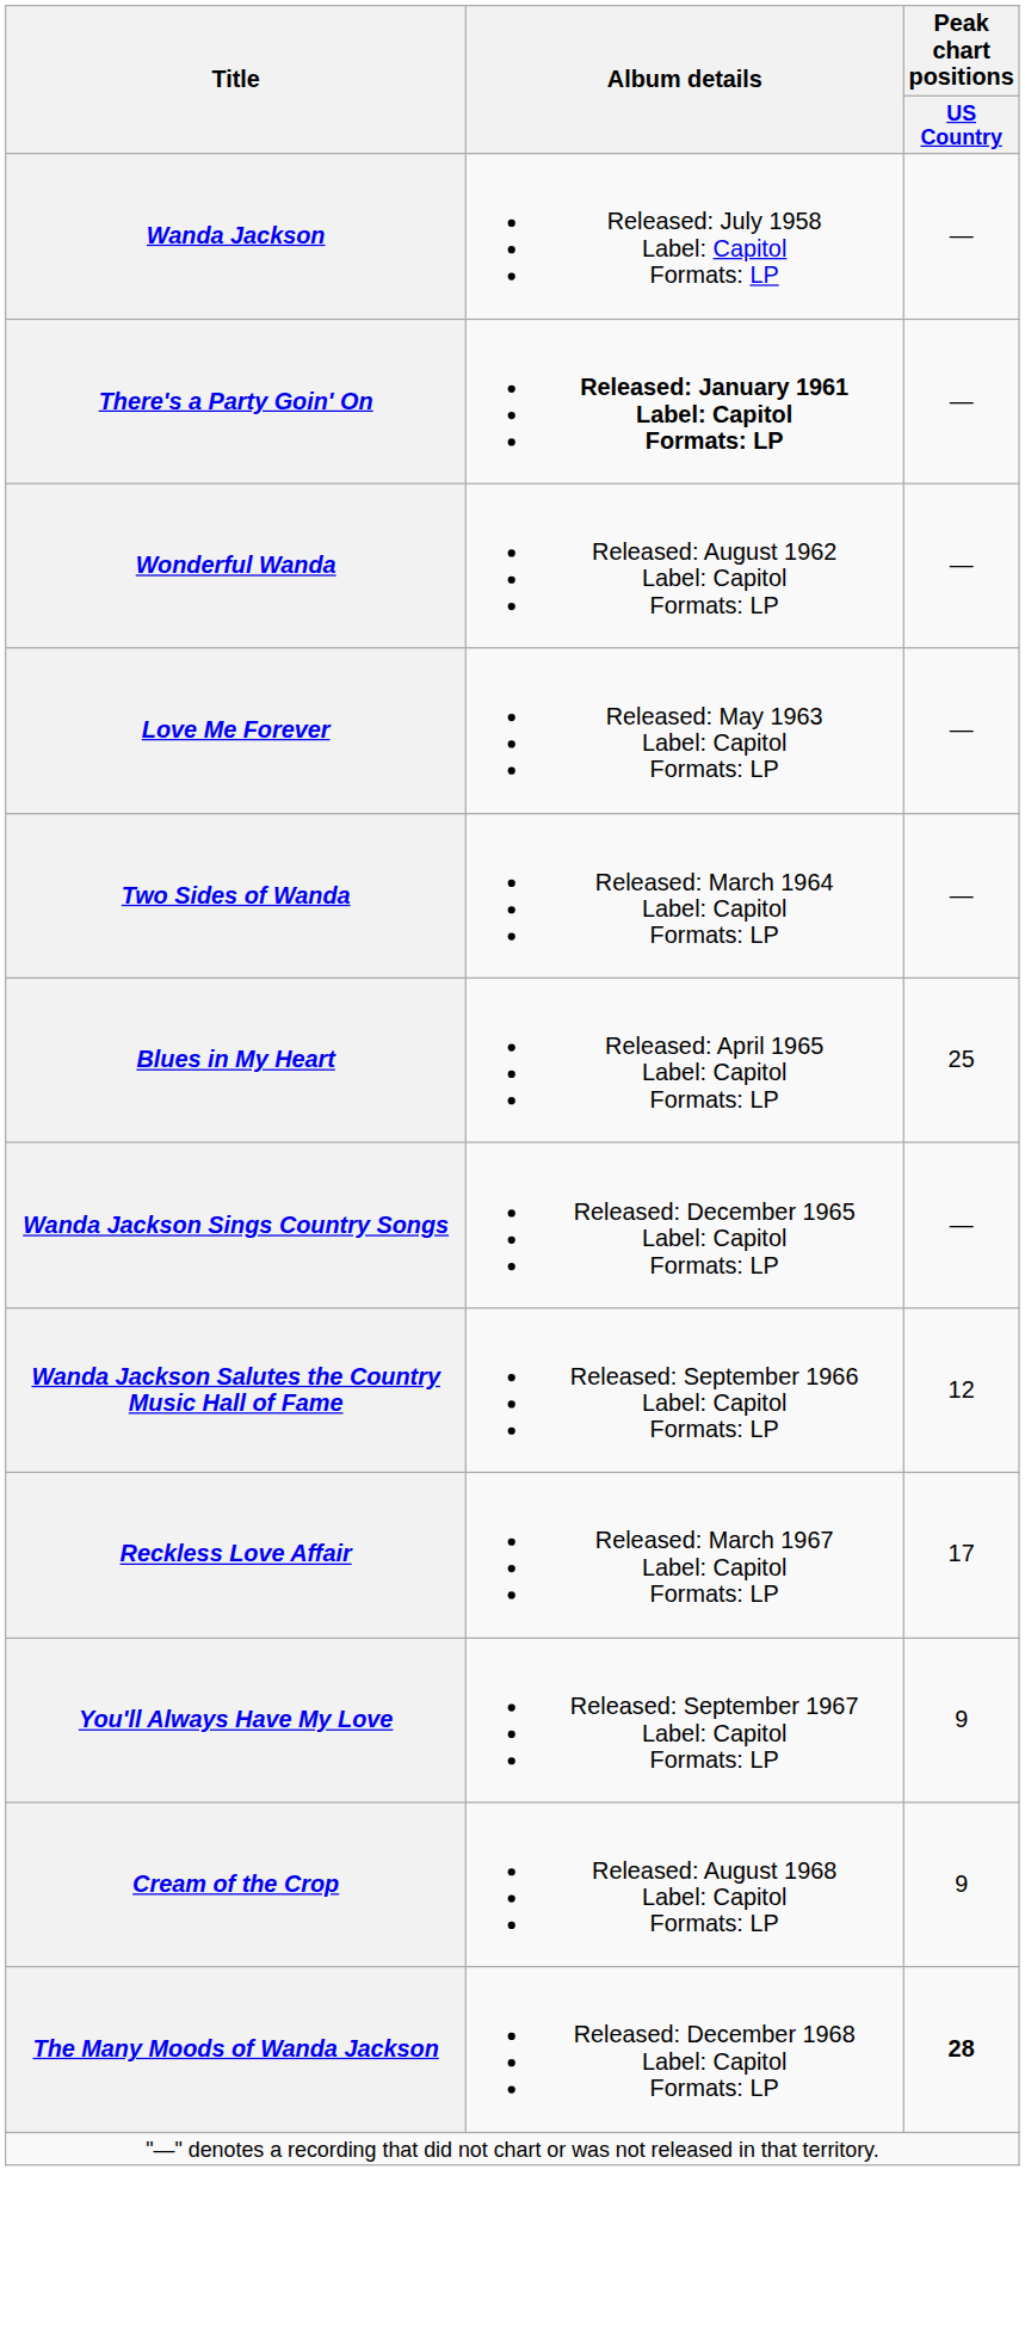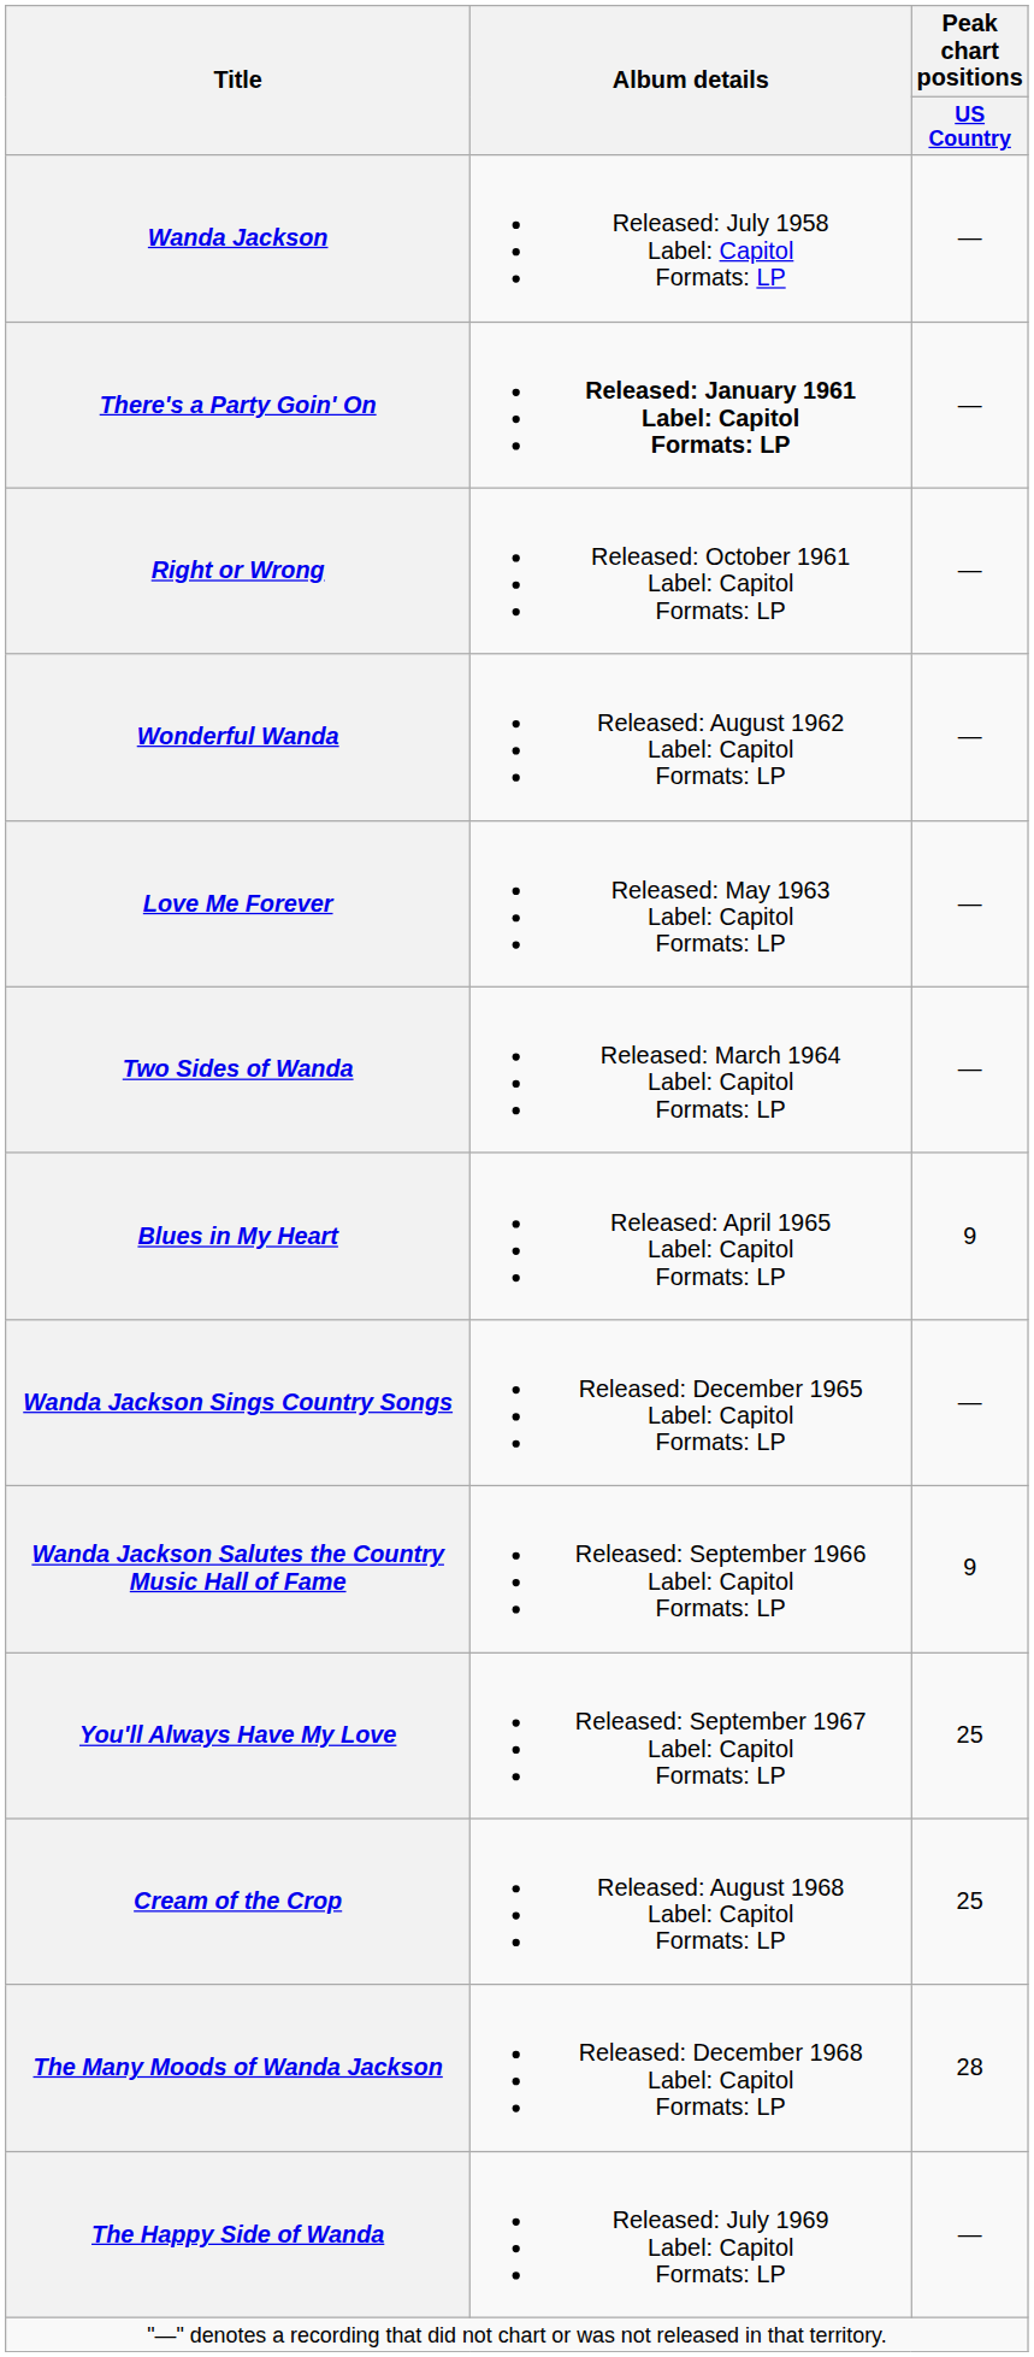 <table class="wikitable plainrowheaders" style="text-align:center;" border="1">
 <tr>
 <th scope="col" rowspan="2" style="width:19em;">Title</th>
 <th scope="col" rowspan="2" style="width:18em;">Album details</th>
 <th scope="col" colspan="1">Peak<br>chart<br>positions</th>
 </tr>
 <tr>
 <th scope="col" style="width:3em;font-size:90%;"><a href='#'>US<br>Country</a><br></th>
 </tr>
 <tr>
 <th scope="row"><em><a href='#'>Wanda Jackson</a></em></th>
 <td><br><ul><li>Released: July 1958</li><li>Label: <a href='#'>Capitol</a></li><li>Formats: <a href='#'>LP</a></li></ul></td>
 <td>—</td>
 </tr>
 <tr>
 <th scope="row"><em><a href='#'>There's a Party Goin' On</a></em></th>
 <td><strong><br><ul><li>Released: January 1961</li><li>Label: Capitol</li><li>Formats: LP</li></ul></strong></td>
 <td>—</td>
 </tr>
 <tr>
+<th scope="row"><em><a href='#'>Right or Wrong</a></em></th>
+<td><br><ul><li>Released: October 1961</li><li>Label: Capitol</li><li>Formats: LP</li></ul></td>
+<td>—</td>
+</tr>
+<tr>
 <th scope="row"><em><a href='#'>Wonderful Wanda</a></em></th>
 <td><br><ul><li>Released: August 1962</li><li>Label: Capitol</li><li>Formats: LP</li></ul></td>
 <td>—</td>
 </tr>
 <tr>
 <th scope="row"><em><a href='#'>Love Me Forever</a></em></th>
 <td><br><ul><li>Released: May 1963</li><li>Label: Capitol</li><li>Formats: LP</li></ul></td>
 <td>—</td>
 </tr>
 <tr>
 <th scope="row"><em><a href='#'>Two Sides of Wanda</a></em></th>
 <td><br><ul><li>Released: March 1964</li><li>Label: Capitol</li><li>Formats: LP</li></ul></td>
 <td>—</td>
 </tr>
 <tr>
 <th scope="row"><em><a href='#'>Blues in My Heart</a></em></th>
 <td><br><ul><li>Released: April 1965</li><li>Label: Capitol</li><li>Formats: LP</li></ul></td>
-<td>25</td>
+<td>9</td>
 </tr>
 <tr>
 <th scope="row"><em><a href='#'>Wanda Jackson Sings Country Songs</a></em></th>
 <td><br><ul><li>Released: December 1965</li><li>Label: Capitol</li><li>Formats: LP</li></ul></td>
 <td>—</td>
 </tr>
 <tr>
 <th scope="row"><em><a href='#'>Wanda Jackson Salutes the Country<br>Music Hall of Fame</a></em></th>
 <td><br><ul><li>Released: September 1966</li><li>Label: Capitol</li><li>Formats: LP</li></ul></td>
-<td>12</td>
-</tr>
-<tr>
-<th scope="row"><em><a href='#'>Reckless Love Affair</a></em></th>
-<td><br><ul><li>Released: March 1967</li><li>Label: Capitol</li><li>Formats: LP</li></ul></td>
-<td>17</td>
+<td>9</td>
 </tr>
 <tr>
 <th scope="row"><em><a href='#'>You'll Always Have My Love</a></em><br></th>
 <td><br><ul><li>Released: September 1967</li><li>Label: Capitol</li><li>Formats: LP</li></ul></td>
-<td>9</td>
+<td>25</td>
 </tr>
 <tr>
 <th scope="row"><em><a href='#'>Cream of the Crop</a></em><br></th>
 <td><br><ul><li>Released: August 1968</li><li>Label: Capitol</li><li>Formats: LP</li></ul></td>
-<td>9</td>
+<td>25</td>
 </tr>
 <tr>
 <th scope="row"><em><a href='#'>The Many Moods of Wanda Jackson</a></em></th>
 <td><br><ul><li>Released: December 1968</li><li>Label: Capitol</li><li>Formats: LP</li></ul></td>
-<td><strong>28</strong></td>
+<td>28</td>
+</tr>
+<tr>
+<th scope="row"><em><a href='#'>The Happy Side of Wanda</a></em></th>
+<td><br><ul><li>Released: July 1969</li><li>Label: Capitol</li><li>Formats: LP</li></ul></td>
+<td>—</td>
 </tr>
 <tr>
 <td colspan="3" style="font-size:90%">"—" denotes a recording that did not chart or was not released in that territory.</td>
 </tr>
 </table>
